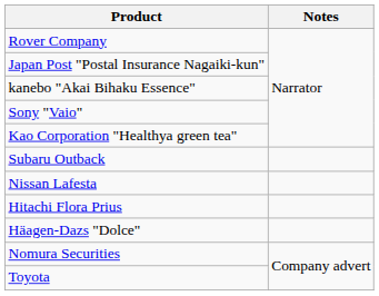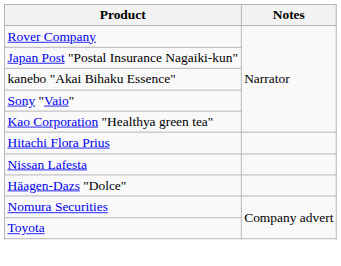 <table class="wikitable">
 <tr>
 <th>Product</th>
 <th>Notes</th>
 </tr>
 <tr>
 <td><a href='#'>Rover Company</a></td>
 <td rowspan="5">Narrator</td>
 </tr>
 <tr>
 <td><a href='#'>Japan Post</a> "Postal Insurance Nagaiki-kun"</td>
 </tr>
 <tr>
 <td>kanebo "Akai Bihaku Essence"</td>
 </tr>
 <tr>
 <td><a href='#'>Sony</a> "<a href='#'>Vaio</a>"</td>
 </tr>
 <tr>
 <td><a href='#'>Kao Corporation</a> "Healthya green tea"</td>
 </tr>
 <tr>
-<td><a href='#'>Subaru Outback</a></td>
+<td><a href='#'>Hitachi Flora Prius</a></td>
 <td></td>
 </tr>
 <tr>
 <td><a href='#'>Nissan Lafesta</a></td>
-<td></td>
-</tr>
-<tr>
-<td><a href='#'>Hitachi Flora Prius</a></td>
 <td></td>
 </tr>
 <tr>
 <td><a href='#'>Häagen-Dazs</a> "Dolce"</td>
 <td></td>
 </tr>
 <tr>
 <td><a href='#'>Nomura Securities</a></td>
 <td rowspan="2">Company advert</td>
 </tr>
 <tr>
 <td><a href='#'>Toyota</a></td>
 </tr>
 </table>
